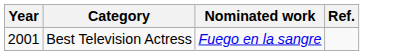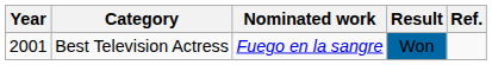 <table class="wikitable sortable" style="font-size:97%;">
 <tr>
 <th>Year</th>
 <th>Category</th>
 <th>Nominated work</th>
+<th>Result</th>
 <th class="unsortable">Ref.</th>
 </tr>
 <tr>
 <td style="text-align:center;">2001</td>
 <td>Best Television Actress</td>
 <td><em><a href='#'>Fuego en la sangre</a></em></td>
+<td style="background:#0067A5; text-align:center;">Won</td>
 <td></td>
 </tr>
 </table>
